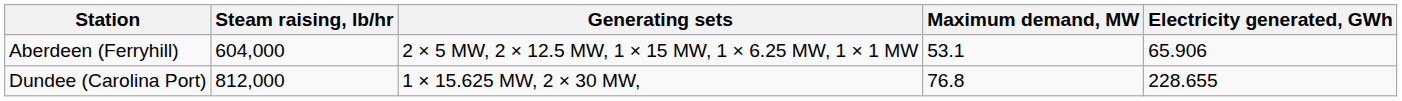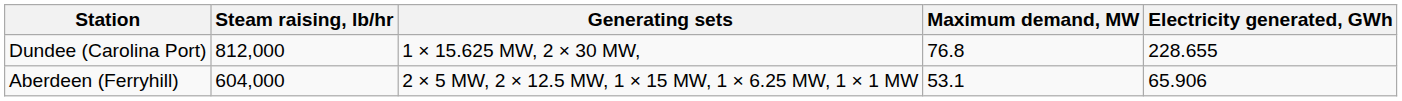 <table class="wikitable">
 <tr>
 <th>Station</th>
 <th>Steam raising,  lb/hr</th>
 <th>Generating  sets</th>
 <th>Maximum  demand, MW</th>
 <th>Electricity  generated, GWh</th>
 </tr>
 <tr>
+<td>Dundee (Carolina  Port)</td>
+<td>812,000</td>
+<td>1 × 15.625  MW, 2 × 30 MW,</td>
+<td>76.8</td>
+<td>228.655</td>
+</tr>
+<tr>
 <td>Aberdeen (Ferryhill)</td>
 <td>604,000</td>
 <td>2 ×  5 MW, 2 ×  12.5 MW, 1 × 15 MW, 1 × 6.25 MW, 1 × 1 MW</td>
 <td>53.1</td>
 <td>65.906</td>
 </tr>
-<tr>
-<td>Dundee (Carolina  Port)</td>
-<td>812,000</td>
-<td>1 × 15.625  MW, 2 × 30 MW,</td>
-<td>76.8</td>
-<td>228.655</td>
-</tr>
 </table>
